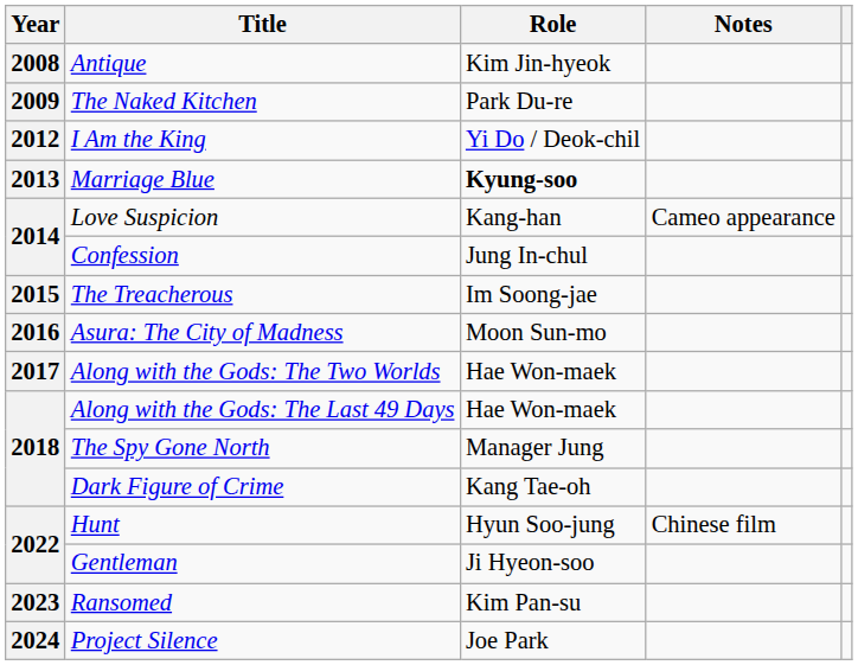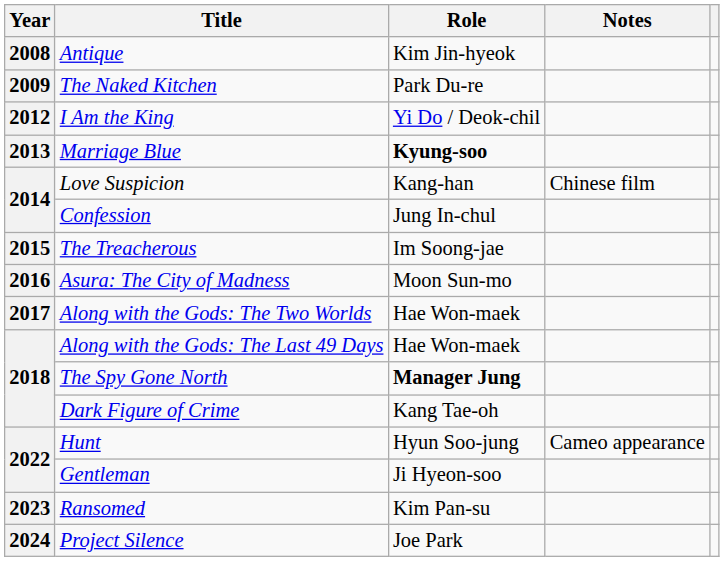 <table class="wikitable plainrowheaders sortable">
 <tr>
 <th scope="col">Year</th>
 <th scope="col">Title</th>
 <th scope="col">Role</th>
 <th scope="col" class="unsortable">Notes</th>
 <th scope="col" class="unsortable"></th>
 </tr>
 <tr>
 <th scope="row">2008</th>
 <td><em><a href='#'>Antique</a></em></td>
 <td>Kim Jin-hyeok</td>
 <td></td>
 <td></td>
 </tr>
 <tr>
 <th scope="row">2009</th>
 <td><em><a href='#'>The Naked Kitchen</a></em></td>
 <td>Park Du-re</td>
 <td></td>
 <td></td>
 </tr>
 <tr>
 <th scope="row">2012</th>
 <td><em><a href='#'>I Am the King</a></em></td>
 <td><a href='#'>Yi Do</a> / Deok-chil</td>
 <td></td>
 <td></td>
 </tr>
 <tr>
 <th scope="row">2013</th>
 <td><em><a href='#'>Marriage Blue</a></em></td>
 <td><strong>Kyung-soo</strong></td>
 <td></td>
 <td></td>
 </tr>
 <tr>
 <th scope="row" rowspan="2">2014</th>
 <td><em>Love Suspicion</em></td>
 <td>Kang-han</td>
-<td>Cameo appearance</td>
+<td>Chinese film</td>
 <td></td>
 </tr>
 <tr>
 <td><em><a href='#'>Confession</a></em></td>
 <td>Jung In-chul</td>
 <td></td>
 <td></td>
 </tr>
 <tr>
 <th scope="row">2015</th>
 <td><em><a href='#'>The Treacherous</a></em></td>
 <td>Im Soong-jae</td>
 <td></td>
 <td></td>
 </tr>
 <tr>
 <th scope="row">2016</th>
 <td><em><a href='#'>Asura: The City of Madness</a></em></td>
 <td>Moon Sun-mo</td>
 <td></td>
 <td></td>
 </tr>
 <tr>
 <th scope="row">2017</th>
 <td><em><a href='#'>Along with the Gods: The Two Worlds</a></em></td>
 <td>Hae Won-maek</td>
 <td></td>
 <td></td>
 </tr>
 <tr>
 <th scope="row" rowspan="3">2018</th>
 <td><em><a href='#'>Along with the Gods: The Last 49 Days</a></em></td>
 <td>Hae Won-maek</td>
 <td></td>
 <td></td>
 </tr>
 <tr>
 <td><em><a href='#'>The Spy Gone North</a></em></td>
-<td>Manager Jung</td>
+<td><strong>Manager Jung</strong></td>
 <td></td>
 <td></td>
 </tr>
 <tr>
 <td><em><a href='#'>Dark Figure of Crime</a></em></td>
 <td>Kang Tae-oh</td>
 <td></td>
 <td></td>
 </tr>
 <tr>
 <th scope="row" rowspan="2">2022</th>
 <td><em><a href='#'>Hunt</a></em></td>
 <td>Hyun Soo-jung</td>
-<td>Chinese film</td>
+<td>Cameo appearance</td>
 <td style="text-align:center"></td>
 </tr>
 <tr>
 <td><em><a href='#'>Gentleman</a></em></td>
 <td>Ji Hyeon-soo</td>
 <td></td>
 <td style="text-align:center"></td>
 </tr>
 <tr>
 <th scope="row">2023</th>
 <td><em><a href='#'>Ransomed</a></em></td>
 <td>Kim Pan-su</td>
 <td></td>
 <td style="text-align:center"></td>
 </tr>
 <tr>
 <th scope="row">2024</th>
 <td><em><a href='#'>Project Silence</a></em></td>
 <td>Joe Park</td>
 <td></td>
 <td style="text-align:center"></td>
 </tr>
 </table>
